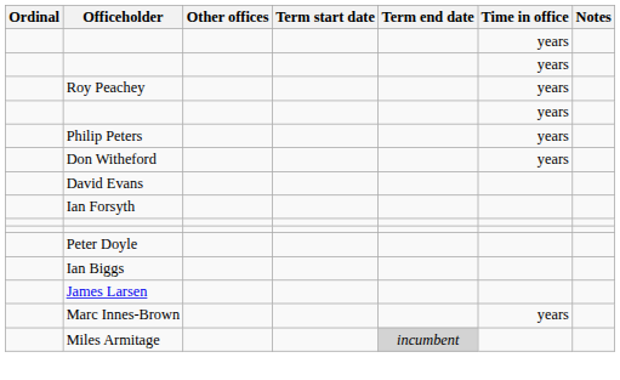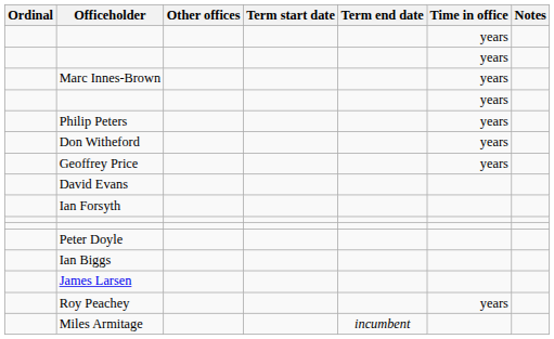 <table class='wikitable sortable'>
 <tr>
 <th>Ordinal</th>
 <th>Officeholder</th>
 <th>Other offices</th>
 <th>Term start date</th>
 <th>Term end date</th>
 <th>Time in office</th>
 <th>Notes</th>
 </tr>
 <tr>
 <td align=center></td>
 <td></td>
 <td></td>
 <td align=center></td>
 <td align=center></td>
 <td align=right> years</td>
 <td></td>
 </tr>
 <tr>
 <td align=center></td>
 <td></td>
 <td></td>
 <td align=center></td>
 <td align=center></td>
 <td align=right> years</td>
 <td></td>
 </tr>
 <tr>
 <td align=center></td>
-<td>Roy Peachey</td>
+<td>Marc Innes-Brown </td>
 <td></td>
 <td align=center></td>
 <td align=center></td>
 <td align=right> years</td>
 <td></td>
 </tr>
 <tr>
 <td align=center></td>
 <td></td>
 <td></td>
 <td align=center></td>
 <td align=center></td>
 <td align=right> years</td>
 <td></td>
 </tr>
 <tr>
 <td align=center></td>
 <td>Philip Peters</td>
 <td></td>
 <td align=center></td>
 <td align=center></td>
 <td align=right> years</td>
 <td></td>
 </tr>
 <tr>
 <td align=center></td>
 <td>Don Witheford</td>
+<td></td>
+<td align=center></td>
+<td align=center></td>
+<td align=right> years</td>
+<td></td>
+</tr>
+<tr>
+<td align=center></td>
+<td>Geoffrey Price</td>
 <td></td>
 <td align=center></td>
 <td align=center></td>
 <td align=right> years</td>
 <td></td>
 </tr>
 <tr>
 <td align=center></td>
 <td>David Evans</td>
 <td></td>
 <td align=center></td>
 <td align=center></td>
 <td align=right></td>
 <td></td>
 </tr>
 <tr>
 <td align=center></td>
 <td>Ian Forsyth</td>
 <td></td>
 <td align=center></td>
 <td align=center></td>
 <td align=right></td>
 <td></td>
 </tr>
 <tr>
 <td align=center></td>
 <td></td>
 <td></td>
 <td align=center></td>
 <td align=center></td>
 <td align=right></td>
 <td></td>
 </tr>
 <tr>
 <td align=center></td>
 <td></td>
 <td></td>
 <td align=center></td>
 <td align=center></td>
 <td align=right></td>
 <td></td>
 </tr>
 <tr>
 <td align=center></td>
 <td>Peter Doyle</td>
 <td></td>
 <td align=center></td>
 <td align=center></td>
 <td align=right></td>
 <td></td>
 </tr>
 <tr>
 <td align=center></td>
 <td>Ian Biggs</td>
 <td></td>
 <td align=center></td>
 <td align=center></td>
 <td align=right></td>
 <td></td>
 </tr>
 <tr>
 <td align=center></td>
 <td><a href='#'>James Larsen</a></td>
 <td></td>
 <td align=center></td>
 <td align=center></td>
 <td align=right></td>
 <td></td>
 </tr>
 <tr>
 <td align=center></td>
-<td>Marc Innes-Brown </td>
+<td>Roy Peachey</td>
 <td></td>
 <td align=center></td>
 <td align=center></td>
 <td align=right> years</td>
 <td></td>
 </tr>
 <tr>
 <td align=center></td>
 <td>Miles Armitage</td>
 <td></td>
 <td align=center></td>
-<td align=center style="background: lightgrey;"><em>incumbent</em></td>
+<td align=center><em>incumbent</em></td>
 <td align=right></td>
 <td></td>
 </tr>
 </table>
